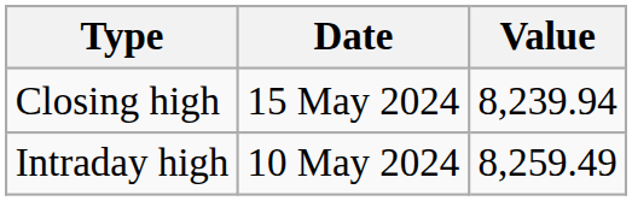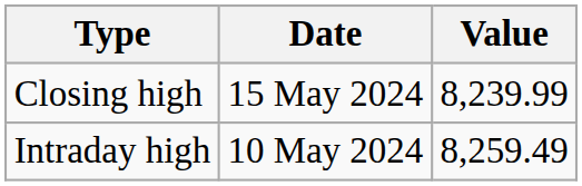 <table class="wikitable">
 <tr>
 <th>Type</th>
 <th>Date</th>
 <th>Value</th>
 </tr>
 <tr>
 <td>Closing high</td>
 <td>15 May 2024</td>
-<td>8,239.94</td>
+<td>8,239.99</td>
 </tr>
 <tr>
 <td>Intraday high</td>
 <td>10 May 2024</td>
 <td>8,259.49</td>
 </tr>
 </table>
